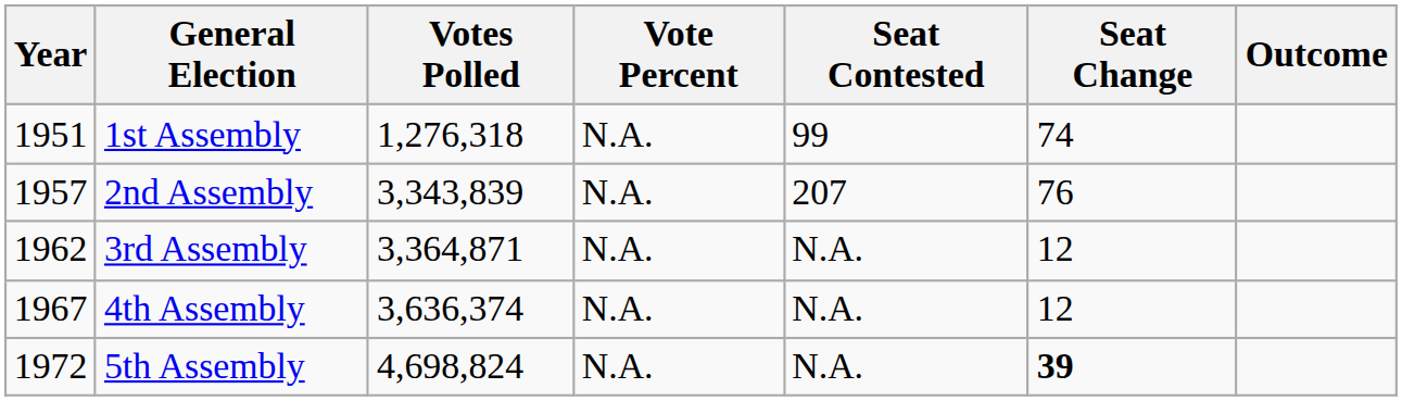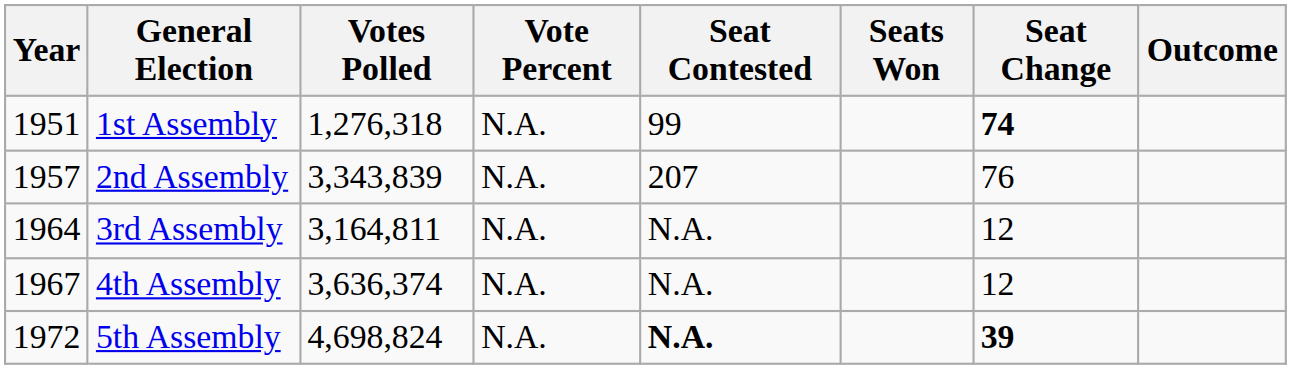 <table class="wikitable">
 <tr>
 <th>Year</th>
 <th>General Election</th>
 <th>Votes Polled</th>
 <th>Vote Percent</th>
 <th>Seat Contested</th>
+<th>Seats Won</th>
 <th>Seat Change</th>
 <th>Outcome</th>
 </tr>
 <tr>
 <td>1951</td>
 <td><a href='#'>1st Assembly</a></td>
 <td>1,276,318</td>
 <td>N.A.</td>
 <td>99</td>
-<td> 74</td>
+<td></td>
+<td><strong> 74</strong></td>
 <td></td>
 </tr>
 <tr>
 <td>1957</td>
 <td><a href='#'>2nd Assembly</a></td>
 <td>3,343,839</td>
 <td>N.A.</td>
 <td>207</td>
+<td></td>
 <td> 76</td>
 <td></td>
 </tr>
 <tr>
-<td>1962</td>
+<td>1964</td>
 <td><a href='#'>3rd Assembly</a></td>
-<td>3,364,871</td>
+<td>3,164,811</td>
 <td>N.A.</td>
 <td>N.A.</td>
+<td></td>
 <td> 12</td>
 <td></td>
 </tr>
 <tr>
 <td>1967</td>
 <td><a href='#'>4th Assembly</a></td>
 <td>3,636,374</td>
 <td>N.A.</td>
 <td>N.A.</td>
+<td></td>
 <td> 12</td>
 <td></td>
 </tr>
 <tr>
 <td>1972</td>
 <td><a href='#'>5th Assembly</a></td>
 <td>4,698,824</td>
 <td>N.A.</td>
-<td>N.A.</td>
+<td><strong>N.A.</strong></td>
+<td></td>
 <td><strong> 39</strong></td>
 <td></td>
 </tr>
 </table>
